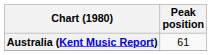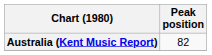 <table class="wikitable sortable plainrowheaders" style="text-align:center">
 <tr>
 <th scope="col">Chart (1980)</th>
 <th scope="col">Peak<br>position</th>
 </tr>
 <tr>
 <th scope="row">Australia (<a href='#'>Kent Music Report</a>)</th>
-<td style="text-align:center;">61</td>
+<td style="text-align:center;">82</td>
 </tr>
 <tr>
 </tr>
 <tr>
 </tr>
 <tr>
 </tr>
 <tr>
 </tr>
 </table>
